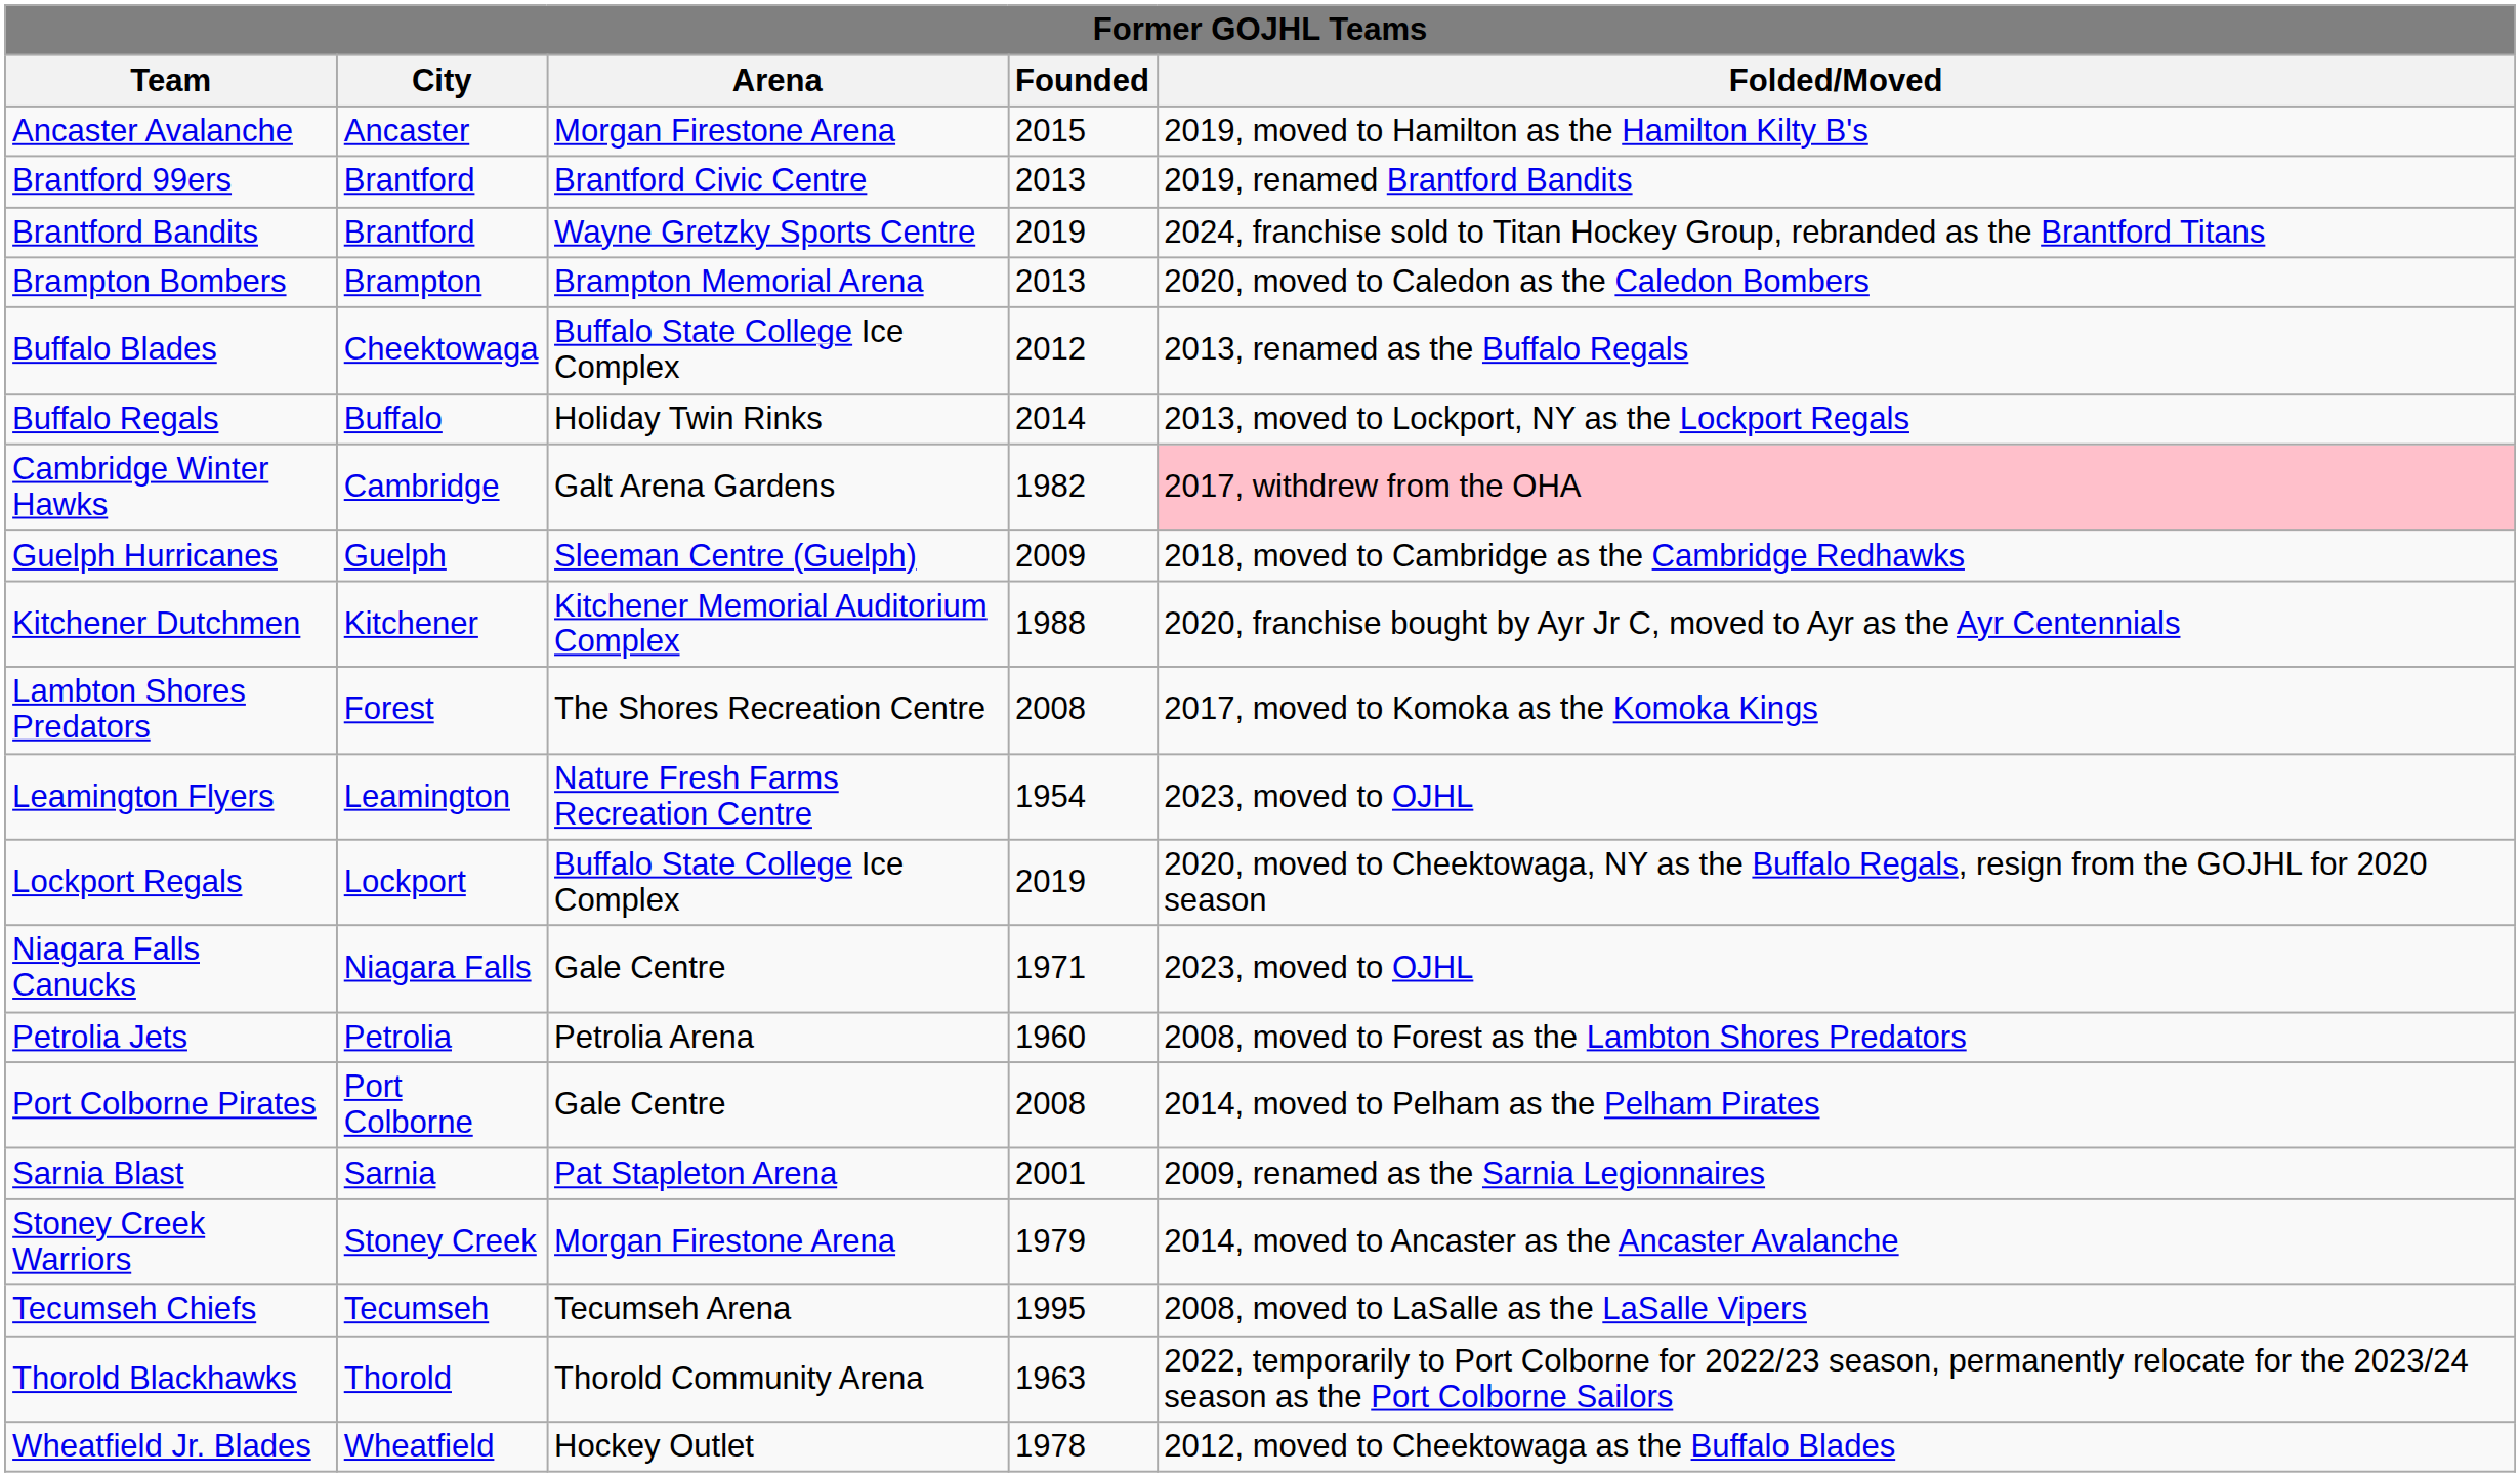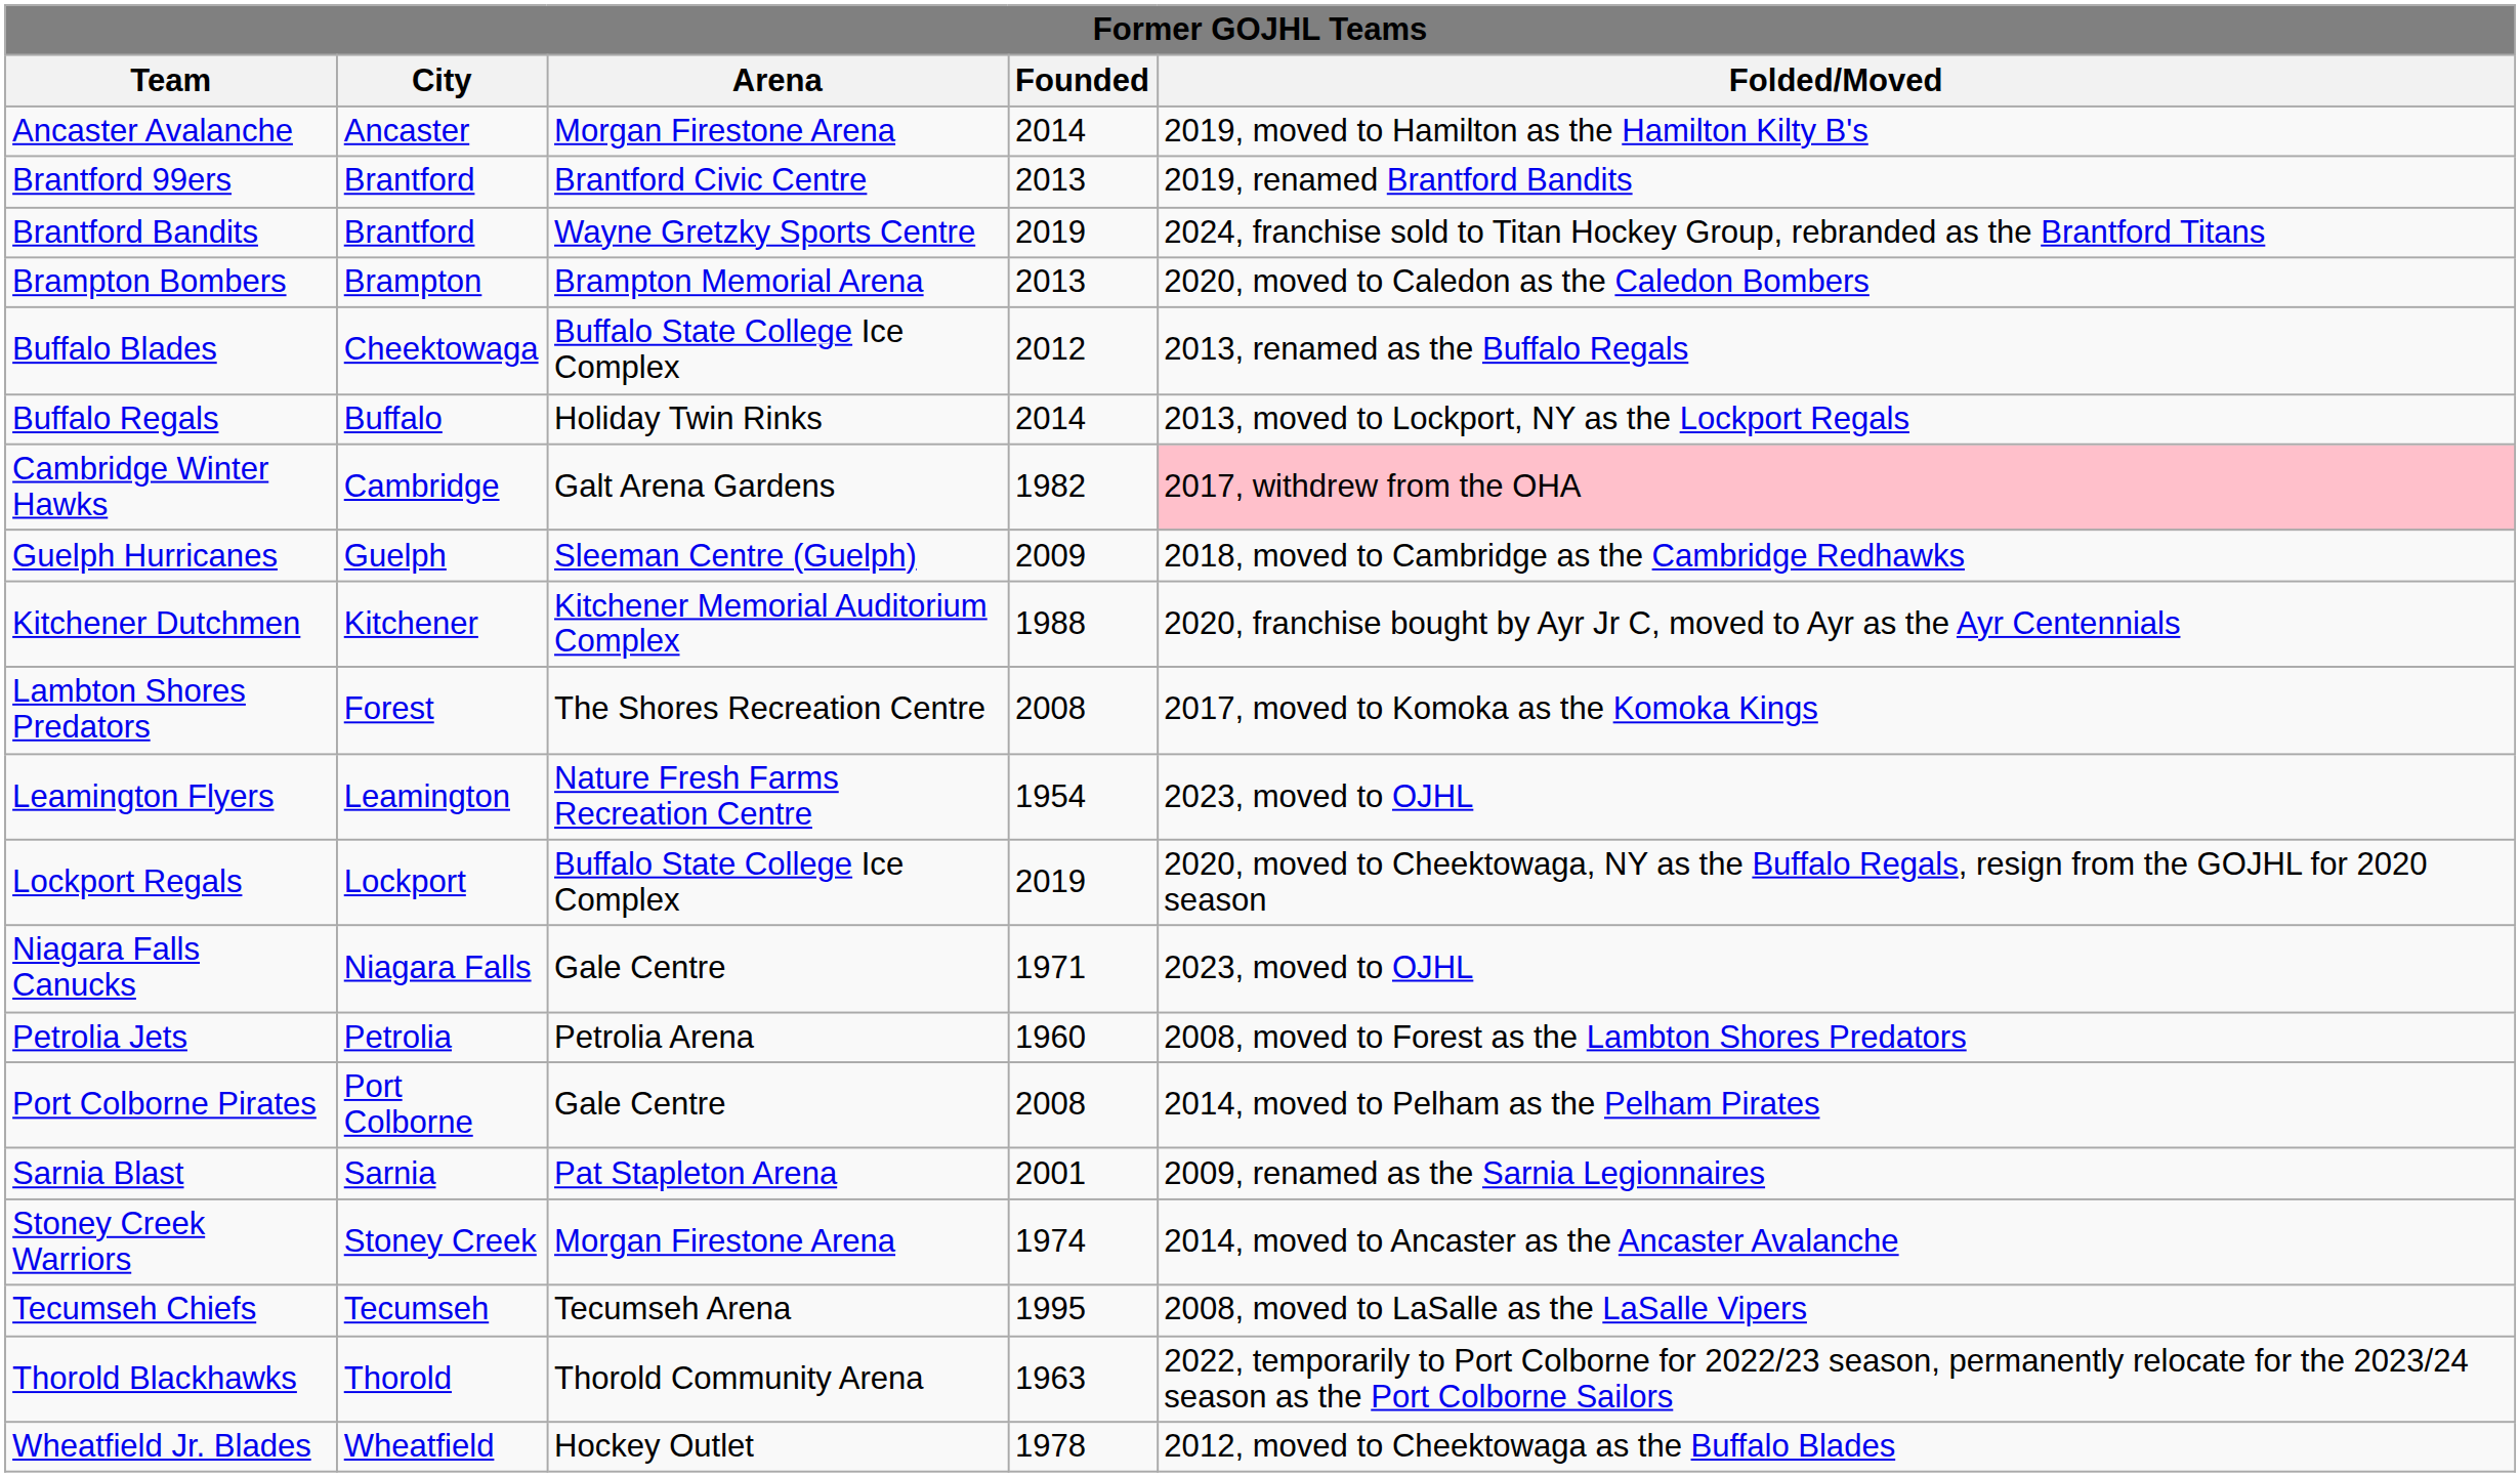 <table class="wikitable" style="width: 100%">
 <tr>
 <td style="background:gray; text-align:center;" colspan="6"><strong><span>Former GOJHL Teams</span></strong></td>
 </tr>
 <tr>
 <th>Team</th>
 <th>City</th>
 <th>Arena</th>
 <th>Founded</th>
 <th>Folded/Moved</th>
 </tr>
 <tr>
 <td><a href='#'>Ancaster Avalanche</a></td>
 <td><a href='#'>Ancaster</a></td>
 <td><a href='#'>Morgan Firestone Arena</a></td>
-<td>2015</td>
+<td>2014</td>
 <td>2019, moved to Hamilton as the <a href='#'>Hamilton Kilty B's</a></td>
 </tr>
 <tr>
 <td><a href='#'>Brantford 99ers</a></td>
 <td><a href='#'>Brantford</a></td>
 <td><a href='#'>Brantford Civic Centre</a></td>
 <td>2013</td>
 <td>2019, renamed <a href='#'>Brantford Bandits</a></td>
 </tr>
 <tr>
 <td><a href='#'>Brantford Bandits</a></td>
 <td><a href='#'>Brantford</a></td>
 <td><a href='#'>Wayne Gretzky Sports Centre</a></td>
 <td>2019</td>
 <td>2024, franchise sold to Titan Hockey Group, rebranded as the <a href='#'>Brantford Titans</a></td>
 </tr>
 <tr>
 <td><a href='#'>Brampton Bombers</a></td>
 <td><a href='#'>Brampton</a></td>
 <td><a href='#'>Brampton Memorial Arena</a></td>
 <td>2013</td>
 <td>2020, moved to Caledon as the <a href='#'>Caledon Bombers</a></td>
 </tr>
 <tr>
 <td><a href='#'>Buffalo Blades</a></td>
 <td><a href='#'>Cheektowaga</a></td>
 <td><a href='#'>Buffalo State College</a> Ice Complex</td>
 <td>2012</td>
 <td>2013, renamed as the <a href='#'>Buffalo Regals</a></td>
 </tr>
 <tr>
 <td><a href='#'>Buffalo Regals</a></td>
 <td><a href='#'>Buffalo</a></td>
 <td>Holiday Twin Rinks</td>
 <td>2014</td>
 <td>2013, moved to Lockport, NY as the <a href='#'>Lockport Regals</a></td>
 </tr>
 <tr>
 <td><a href='#'>Cambridge Winter Hawks</a></td>
 <td><a href='#'>Cambridge</a></td>
 <td>Galt Arena Gardens</td>
 <td>1982</td>
 <td style="background: pink;">2017, withdrew from the OHA</td>
 </tr>
 <tr>
 <td><a href='#'>Guelph Hurricanes</a></td>
 <td><a href='#'>Guelph</a></td>
 <td><a href='#'>Sleeman Centre (Guelph)</a></td>
 <td>2009</td>
 <td>2018, moved to Cambridge as the <a href='#'>Cambridge Redhawks</a></td>
 </tr>
 <tr>
 <td><a href='#'>Kitchener Dutchmen</a></td>
 <td><a href='#'>Kitchener</a></td>
 <td><a href='#'>Kitchener Memorial Auditorium Complex</a></td>
 <td>1988</td>
 <td>2020, franchise bought by Ayr Jr C, moved to Ayr as the <a href='#'>Ayr Centennials</a></td>
 </tr>
 <tr>
 <td><a href='#'>Lambton Shores Predators</a></td>
 <td><a href='#'>Forest</a></td>
 <td>The Shores Recreation Centre</td>
 <td>2008</td>
 <td>2017, moved to Komoka as the <a href='#'>Komoka Kings</a></td>
 </tr>
 <tr>
 <td><a href='#'>Leamington Flyers</a></td>
 <td><a href='#'>Leamington</a></td>
 <td><a href='#'>Nature Fresh Farms Recreation Centre</a></td>
 <td>1954</td>
 <td>2023, moved to <a href='#'>OJHL</a></td>
 </tr>
 <tr>
 <td><a href='#'>Lockport Regals</a></td>
 <td><a href='#'>Lockport</a></td>
 <td><a href='#'>Buffalo State College</a> Ice Complex</td>
 <td>2019</td>
 <td>2020, moved to Cheektowaga, NY as the <a href='#'>Buffalo Regals</a>, resign from the GOJHL for 2020 season</td>
 </tr>
 <tr>
 <td><a href='#'>Niagara Falls Canucks</a></td>
 <td><a href='#'>Niagara Falls</a></td>
 <td>Gale Centre</td>
 <td>1971</td>
 <td>2023, moved to <a href='#'>OJHL</a></td>
 </tr>
 <tr>
 <td><a href='#'>Petrolia Jets</a></td>
 <td><a href='#'>Petrolia</a></td>
 <td>Petrolia Arena</td>
 <td>1960</td>
 <td>2008,  moved to Forest as the <a href='#'>Lambton Shores Predators</a></td>
 </tr>
 <tr>
 <td><a href='#'>Port Colborne Pirates</a></td>
 <td><a href='#'>Port Colborne</a></td>
 <td>Gale Centre</td>
 <td>2008</td>
 <td>2014, moved to Pelham as the <a href='#'>Pelham Pirates</a></td>
 </tr>
 <tr>
 <td><a href='#'>Sarnia Blast</a></td>
 <td><a href='#'>Sarnia</a></td>
 <td><a href='#'>Pat Stapleton Arena</a></td>
 <td>2001</td>
 <td>2009, renamed as the <a href='#'>Sarnia Legionnaires</a></td>
 </tr>
 <tr>
 <td><a href='#'>Stoney Creek Warriors</a></td>
 <td><a href='#'>Stoney Creek</a></td>
 <td><a href='#'>Morgan Firestone Arena</a></td>
-<td>1979</td>
+<td>1974</td>
 <td>2014, moved to Ancaster as the <a href='#'>Ancaster Avalanche</a></td>
 </tr>
 <tr>
 <td><a href='#'>Tecumseh Chiefs</a></td>
 <td><a href='#'>Tecumseh</a></td>
 <td>Tecumseh Arena</td>
 <td>1995</td>
 <td>2008, moved to LaSalle as the <a href='#'>LaSalle Vipers</a></td>
 </tr>
 <tr>
 <td><a href='#'>Thorold Blackhawks</a></td>
 <td><a href='#'>Thorold</a></td>
 <td>Thorold Community Arena</td>
 <td>1963</td>
 <td>2022, temporarily to Port Colborne for 2022/23 season, permanently relocate for the 2023/24 season as the <a href='#'>Port Colborne Sailors</a></td>
 </tr>
 <tr>
 <td><a href='#'>Wheatfield Jr. Blades</a></td>
 <td><a href='#'>Wheatfield</a></td>
 <td>Hockey Outlet</td>
 <td>1978</td>
 <td>2012, moved to Cheektowaga as the <a href='#'>Buffalo Blades</a></td>
 </tr>
 </table>
